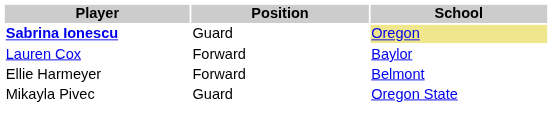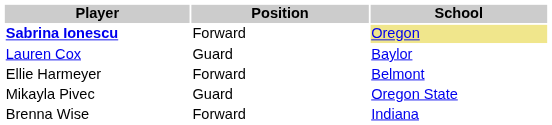 <table style="width:600px" "border:'1' 'solid' 'gray' ">
 <tr>
 <th bgcolor="#CCCCCC" style="width:23%">Player</th>
 <th bgcolor="#CCCCCC" style="width:22%"><strong>Position</strong></th>
 <th bgcolor="#CCCCCC" style="width:22%"><strong>School</strong></th>
 </tr>
 <tr>
 <td><strong><a href='#'>Sabrina Ionescu</a></strong></td>
-<td>Guard</td>
+<td>Forward</td>
 <td style="background: khaki;"><a href='#'>Oregon</a></td>
 </tr>
 <tr>
 <td><a href='#'>Lauren Cox</a></td>
-<td>Forward</td>
+<td>Guard</td>
 <td><a href='#'>Baylor</a></td>
 </tr>
 <tr>
 <td>Ellie Harmeyer</td>
 <td>Forward</td>
 <td><a href='#'>Belmont</a></td>
 </tr>
 <tr>
 <td>Mikayla Pivec</td>
 <td>Guard</td>
 <td><a href='#'>Oregon State</a></td>
 </tr>
+<tr>
+<td>Brenna Wise</td>
+<td>Forward</td>
+<td><a href='#'>Indiana</a></td>
+</tr>
 </table>
